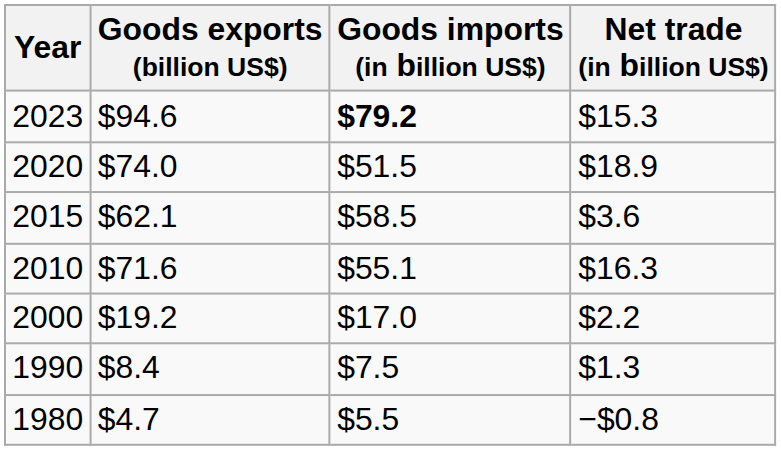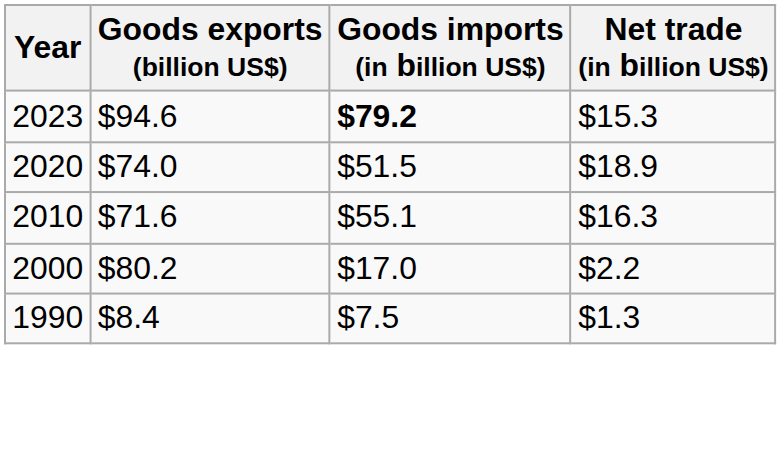 <table class="wikitable">
 <tr>
 <th>Year</th>
 <th>Goods exports<br><small>(billion US$)</small></th>
 <th>Goods imports<br><small>(in</small> b<small>illion US$)</small></th>
 <th>Net trade<br><small>(in</small> b<small>illion US$)</small></th>
 </tr>
 <tr>
 <td>2023</td>
 <td>$94.6</td>
 <td><strong>$79.2</strong></td>
 <td>$15.3</td>
 </tr>
 <tr>
 <td>2020</td>
 <td>$74.0</td>
 <td>$51.5</td>
 <td>$18.9</td>
 </tr>
 <tr>
-<td>2015</td>
-<td>$62.1</td>
-<td>$58.5</td>
-<td>$3.6</td>
-</tr>
-<tr>
 <td>2010</td>
 <td>$71.6</td>
 <td>$55.1</td>
 <td>$16.3</td>
 </tr>
 <tr>
 <td>2000</td>
-<td>$19.2</td>
+<td>$80.2</td>
 <td>$17.0</td>
 <td>$2.2</td>
 </tr>
 <tr>
 <td>1990</td>
 <td>$8.4</td>
 <td>$7.5</td>
 <td>$1.3</td>
 </tr>
-<tr>
-<td>1980</td>
-<td>$4.7</td>
-<td>$5.5</td>
-<td>−$0.8</td>
-</tr>
 </table>
